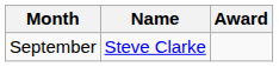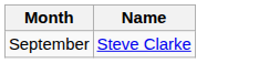 <table class="wikitable"  class= style="text-align:center; border:1px #aaa solid; font-size:95%">
 <tr>
 <th>Month</th>
 <th>Name</th>
-<th>Award</th>
 </tr>
 <tr>
 <td>September</td>
 <td><a href='#'>Steve Clarke</a></td>
-<td></td>
 </tr>
 </table>
